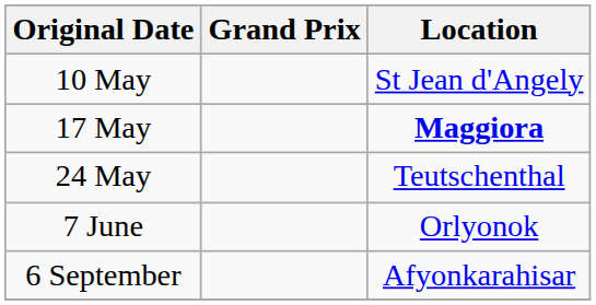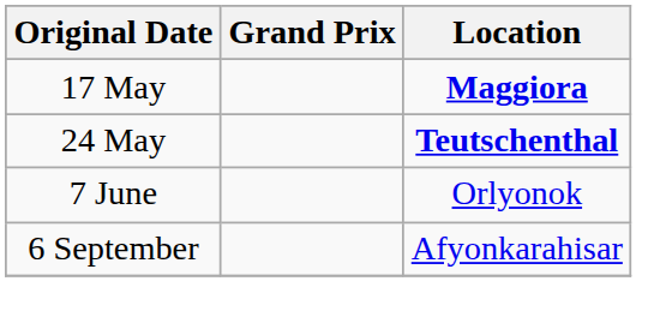 <table class="wikitable">
 <tr>
 <th scope="col" align =center>Original Date</th>
 <th scope="col" align =center>Grand Prix</th>
 <th scope="col" align =center>Location</th>
-</tr>
-<tr>
-<td align =center>10 May</td>
-<td align =center></td>
-<td align =center><a href='#'>St Jean d'Angely</a></td>
 </tr>
 <tr>
 <td align =center>17 May</td>
 <td align =center></td>
 <td align =center><strong><a href='#'>Maggiora</a></strong></td>
 </tr>
 <tr>
 <td align =center>24 May</td>
 <td align =center></td>
-<td align =center><a href='#'>Teutschenthal</a></td>
+<td align =center><strong><a href='#'>Teutschenthal</a></strong></td>
 </tr>
 <tr>
 <td align =center>7 June</td>
 <td align =center></td>
 <td align =center><a href='#'>Orlyonok</a></td>
 </tr>
 <tr>
 <td align =center>6 September</td>
 <td align =center></td>
 <td align =center><a href='#'>Afyonkarahisar</a></td>
 </tr>
 <tr>
 </tr>
 </table>
